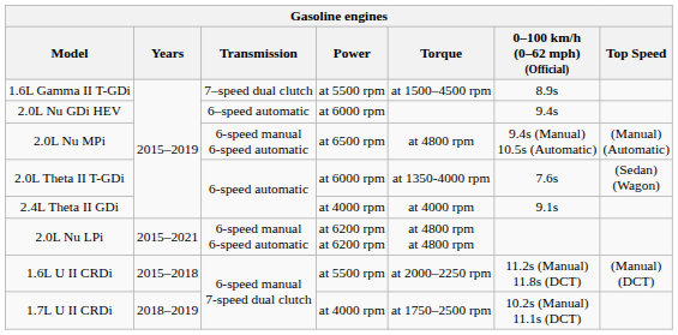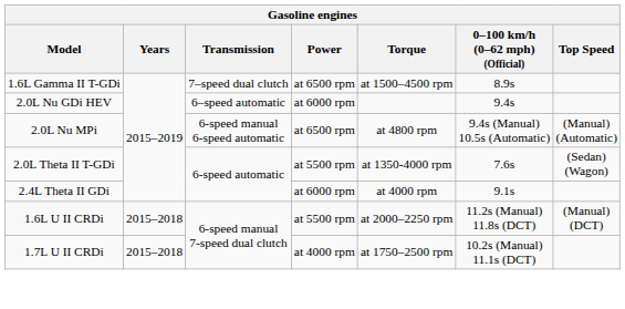 <table class="wikitable" style="text-align:center; font-size:100%;">
 <tr>
 <th colspan=7>Gasoline engines</th>
 </tr>
 <tr style="background:#dcdcdc; text-align:center; vertical-align:middle;">
 <th>Model</th>
 <th>Years</th>
 <th>Transmission</th>
 <th>Power</th>
 <th>Torque</th>
 <th>0–100 km/h<br>(0–62 mph)<br><small>(Official)</small></th>
 <th>Top Speed</th>
 </tr>
 <tr>
 <td>1.6L Gamma II T-GDi</td>
 <td rowspan=5>2015–2019</td>
 <td>7–speed dual clutch</td>
-<td> at 5500 rpm</td>
+<td> at 6500 rpm</td>
 <td> at 1500–4500 rpm</td>
 <td>8.9s</td>
 <td></td>
 </tr>
 <tr>
 <td>2.0L Nu GDi HEV</td>
 <td>6–speed automatic</td>
 <td> at 6000 rpm</td>
 <td></td>
 <td>9.4s</td>
 <td></td>
 </tr>
 <tr>
 <td>2.0L Nu MPi</td>
 <td>6-speed manual<br>6-speed automatic</td>
 <td> at 6500 rpm</td>
 <td> at 4800 rpm</td>
 <td>9.4s (Manual)<br>10.5s (Automatic)</td>
 <td> (Manual)<br> (Automatic)</td>
 </tr>
 <tr>
 <td>2.0L Theta II T-GDi</td>
 <td rowspan=2>6-speed automatic</td>
-<td> at 6000 rpm</td>
+<td> at 5500 rpm</td>
 <td> at 1350-4000 rpm</td>
 <td>7.6s</td>
 <td> (Sedan)<br>  (Wagon)</td>
 </tr>
 <tr>
 <td>2.4L Theta II GDi</td>
-<td> at 4000 rpm</td>
+<td> at 6000 rpm</td>
 <td> at 4000 rpm</td>
 <td>9.1s</td>
-<td></td>
-</tr>
-<tr>
-<td>2.0L Nu LPi</td>
-<td>2015–2021</td>
-<td>6-speed manual<br>6-speed automatic</td>
-<td> at 6200 rpm<br> at 6200 rpm</td>
-<td> at 4800 rpm<br> at 4800 rpm</td>
-<td></td>
 <td></td>
 </tr>
 <tr>
 <td>1.6L U II CRDi</td>
 <td>2015–2018</td>
 <td rowspan=2>6-speed manual<br>7-speed dual clutch</td>
 <td> at 5500 rpm</td>
 <td> at 2000–2250 rpm</td>
 <td>11.2s (Manual)<br>11.8s (DCT)</td>
 <td> (Manual)<br> (DCT)</td>
 </tr>
 <tr>
 <td>1.7L U II CRDi</td>
-<td>2018–2019</td>
+<td>2015–2018</td>
 <td> at 4000 rpm</td>
 <td> at 1750–2500 rpm</td>
 <td>10.2s (Manual)<br>11.1s (DCT)</td>
 <td></td>
 </tr>
 </table>
